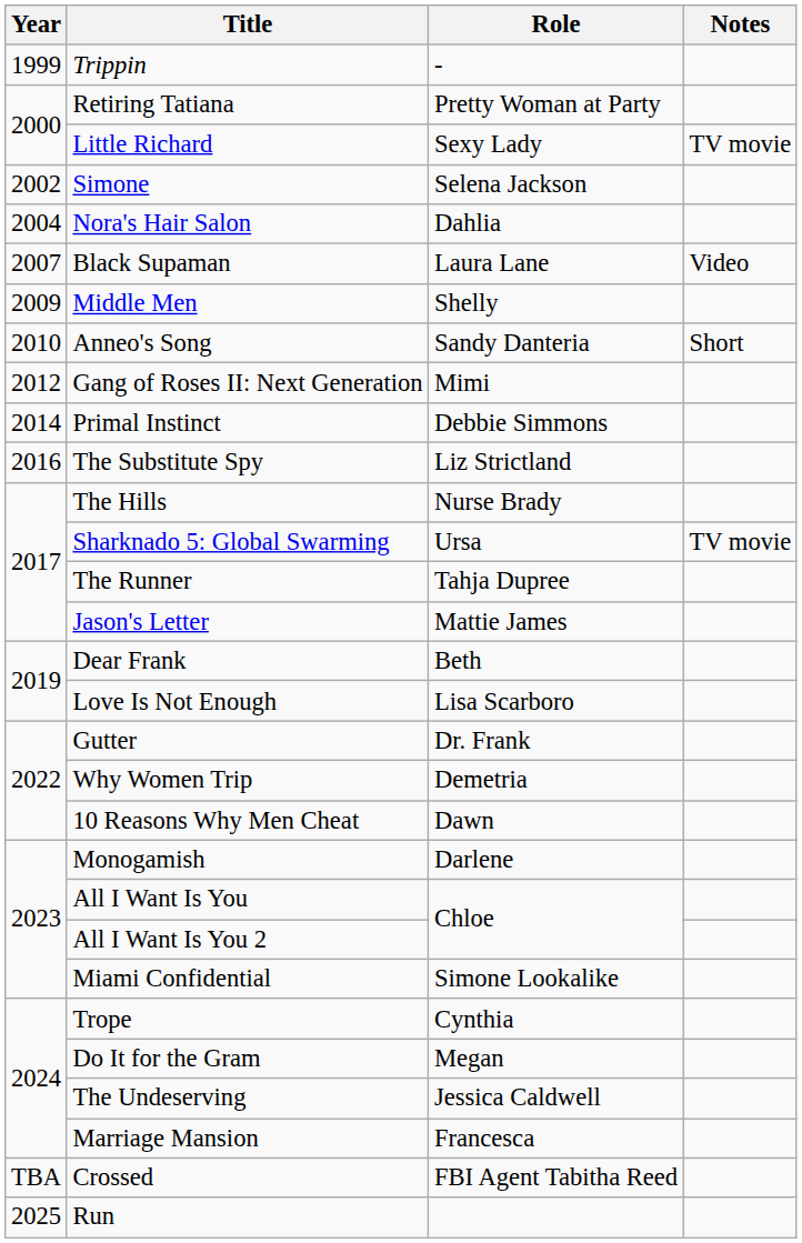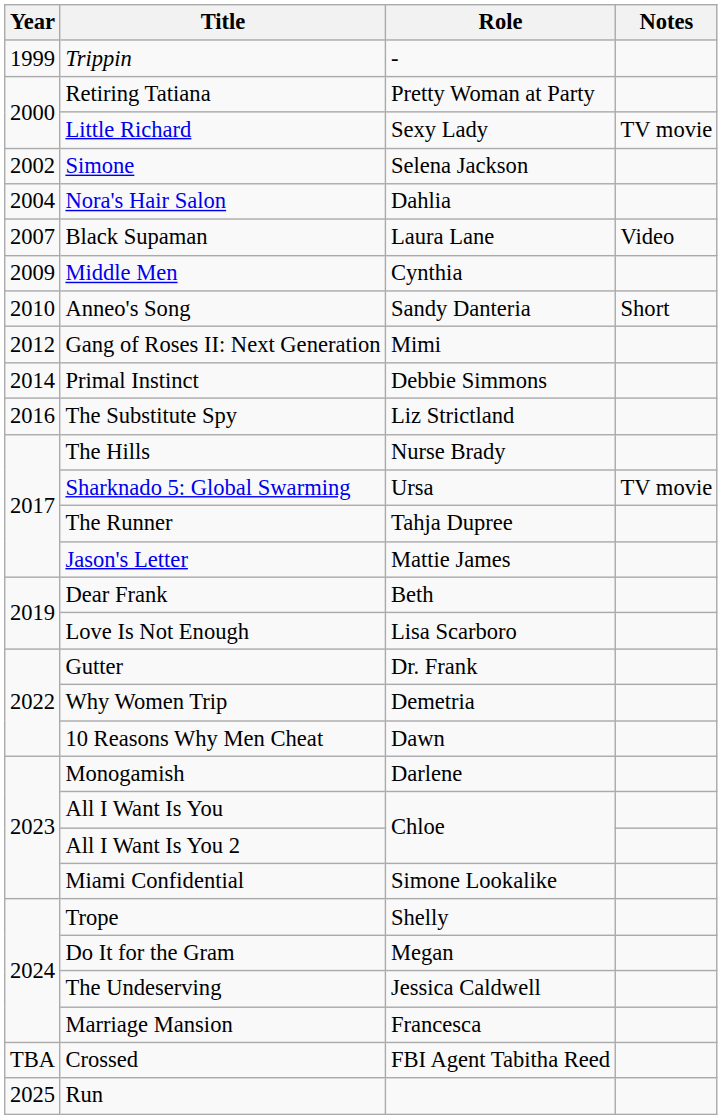 <table class="wikitable sortable">
 <tr>
 <th>Year</th>
 <th>Title</th>
 <th>Role</th>
 <th>Notes</th>
 </tr>
 <tr>
 <td>1999</td>
 <td><em>Trippin<strong></td>
 <td>-</td>
 <td></td>
 </tr>
 <tr>
 <td rowspan=2>2000</td>
 <td></em>Retiring Tatiana<em></td>
 <td>Pretty Woman at Party</td>
 <td></td>
 </tr>
 <tr>
 <td></em><a href='#'>Little Richard</a><em></td>
 <td>Sexy Lady</td>
 <td>TV movie</td>
 </tr>
 <tr>
 <td>2002</td>
 <td></em><a href='#'>Simone</a><em></td>
 <td>Selena Jackson</td>
 <td></td>
 </tr>
 <tr>
 <td>2004</td>
 <td></em><a href='#'>Nora's Hair Salon</a><em></td>
 <td>Dahlia</td>
 <td></td>
 </tr>
 <tr>
 <td>2007</td>
 <td></em>Black Supaman<em></td>
 <td>Laura Lane</td>
 <td>Video</td>
 </tr>
 <tr>
 <td>2009</td>
 <td></em><a href='#'>Middle Men</a><em></td>
-<td>Shelly</td>
+<td>Cynthia</td>
 <td></td>
 </tr>
 <tr>
 <td>2010</td>
 <td></em>Anneo's Song<em></td>
 <td>Sandy Danteria</td>
 <td>Short</td>
 </tr>
 <tr>
 <td>2012</td>
 <td></em>Gang of Roses II: Next Generation<em></td>
 <td>Mimi</td>
 <td></td>
 </tr>
 <tr>
 <td>2014</td>
 <td></em>Primal Instinct<em></td>
 <td>Debbie Simmons</td>
 <td></td>
 </tr>
 <tr>
 <td>2016</td>
 <td></em>The Substitute Spy<em></td>
 <td>Liz Strictland</td>
 <td></td>
 </tr>
 <tr>
 <td rowspan=4>2017</td>
 <td></em>The Hills<em></td>
 <td>Nurse Brady</td>
 <td></td>
 </tr>
 <tr>
 <td></em><a href='#'>Sharknado 5: Global Swarming</a><em></td>
 <td>Ursa</td>
 <td>TV movie</td>
 </tr>
 <tr>
 <td></em>The Runner<em></td>
 <td>Tahja Dupree</td>
 <td></td>
 </tr>
 <tr>
 <td></em><a href='#'>Jason's Letter</a><em></td>
 <td>Mattie James</td>
 <td></td>
 </tr>
 <tr>
 <td rowspan=2>2019</td>
 <td></em>Dear Frank<em></td>
 <td>Beth</td>
 <td></td>
 </tr>
 <tr>
 <td></em>Love Is Not Enough<em></td>
 <td>Lisa Scarboro</td>
 <td></td>
 </tr>
 <tr>
 <td rowspan=3>2022</td>
 <td></em>Gutter<em></td>
 <td>Dr. Frank</td>
 <td></td>
 </tr>
 <tr>
 <td></em>Why Women Trip<em></td>
 <td>Demetria</td>
 <td></td>
 </tr>
 <tr>
 <td></em>10 Reasons Why Men Cheat<em></td>
 <td>Dawn</td>
 <td></td>
 </tr>
 <tr>
 <td rowspan=4>2023</td>
 <td></em>Monogamish<em></td>
 <td>Darlene</td>
 <td></td>
 </tr>
 <tr>
 <td></em>All I Want Is You<em></td>
 <td rowspan="2">Chloe</td>
 <td></td>
 </tr>
 <tr>
 <td></em>All I Want Is You 2<em></td>
 <td></td>
 </tr>
 <tr>
 <td></em>Miami Confidential<em></td>
 <td>Simone Lookalike</td>
 <td></td>
 </tr>
 <tr>
 <td rowspan=4>2024</td>
 <td></em>Trope<em></td>
-<td>Cynthia</td>
+<td>Shelly</td>
 <td></td>
 </tr>
 <tr>
 <td></em>Do It for the Gram<em></td>
 <td>Megan</td>
 <td></td>
 </tr>
 <tr>
 <td></em>The Undeserving<em></td>
 <td>Jessica Caldwell</td>
 <td></td>
 </tr>
 <tr>
 <td></em>Marriage Mansion<em></td>
 <td>Francesca</td>
 <td></td>
 </tr>
 <tr>
 <td>TBA</td>
 <td></em>Crossed<em></td>
 <td>FBI Agent Tabitha Reed</td>
 <td></td>
 </tr>
 <tr>
 <td>2025</td>
 <td></em>Run<em></td>
 <td></td>
 <td></td>
 </tr>
 </table>
